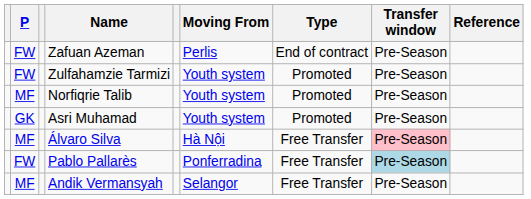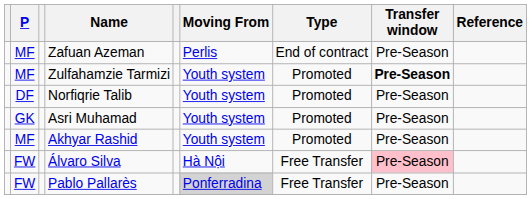 <table class="wikitable sortable" style="text-align:center;">
 <tr>
 <th></th>
 <th><a href='#'>P</a></th>
 <th></th>
 <th>Name</th>
 <th></th>
 <th>Moving From</th>
 <th>Type</th>
 <th>Transfer<br>window</th>
 <th>Reference</th>
 </tr>
 <tr>
 <td></td>
-<td><a href='#'>FW</a></td>
+<td><a href='#'>MF</a></td>
 <td></td>
 <td align=left>Zafuan Azeman</td>
 <td></td>
 <td align=left> <a href='#'>Perlis</a></td>
 <td>End of contract</td>
 <td>Pre-Season</td>
 <td></td>
 </tr>
 <tr>
 <td></td>
-<td><a href='#'>FW</a></td>
+<td><a href='#'>MF</a></td>
 <td></td>
 <td align=left>Zulfahamzie Tarmizi</td>
 <td></td>
 <td align=left><a href='#'>Youth system</a></td>
 <td>Promoted</td>
-<td>Pre-Season</td>
+<td><strong>Pre-Season</strong></td>
 <td></td>
 </tr>
 <tr>
 <td></td>
-<td><a href='#'>MF</a></td>
+<td><a href='#'>DF</a></td>
 <td></td>
 <td align=left>Norfiqrie Talib</td>
 <td></td>
 <td align=left><a href='#'>Youth system</a></td>
 <td>Promoted</td>
 <td>Pre-Season</td>
 <td></td>
 </tr>
 <tr>
 <td></td>
 <td><a href='#'>GK</a></td>
 <td></td>
 <td align=left>Asri Muhamad</td>
 <td></td>
 <td align=left><a href='#'>Youth system</a></td>
 <td>Promoted</td>
 <td>Pre-Season</td>
 <td></td>
 </tr>
 <tr>
 <td></td>
 <td><a href='#'>MF</a></td>
 <td></td>
+<td align=left><a href='#'>Akhyar Rashid</a></td>
+<td></td>
+<td align=left><a href='#'>Youth system</a></td>
+<td>Promoted</td>
+<td>Pre-Season</td>
+<td></td>
+</tr>
+<tr>
+<td></td>
+<td><a href='#'>FW</a></td>
+<td></td>
 <td align=left><a href='#'>Álvaro Silva</a></td>
 <td></td>
 <td align=left> <a href='#'>Hà Nội</a></td>
 <td>Free Transfer</td>
 <td style="background: pink;">Pre-Season</td>
 <td></td>
 </tr>
 <tr>
 <td></td>
 <td><a href='#'>FW</a></td>
 <td></td>
 <td align=left><a href='#'>Pablo Pallarès</a></td>
 <td></td>
-<td align=left> <a href='#'>Ponferradina</a></td>
-<td>Free Transfer</td>
-<td style="background: lightblue;">Pre-Season</td>
-<td></td>
-</tr>
-<tr>
-<td></td>
-<td><a href='#'>MF</a></td>
-<td></td>
-<td align=left><a href='#'>Andik Vermansyah</a></td>
-<td></td>
-<td align=left> <a href='#'>Selangor</a></td>
+<td align=left style="background: lightgrey;"> <a href='#'>Ponferradina</a></td>
 <td>Free Transfer</td>
 <td>Pre-Season</td>
 <td></td>
 </tr>
 </table>
